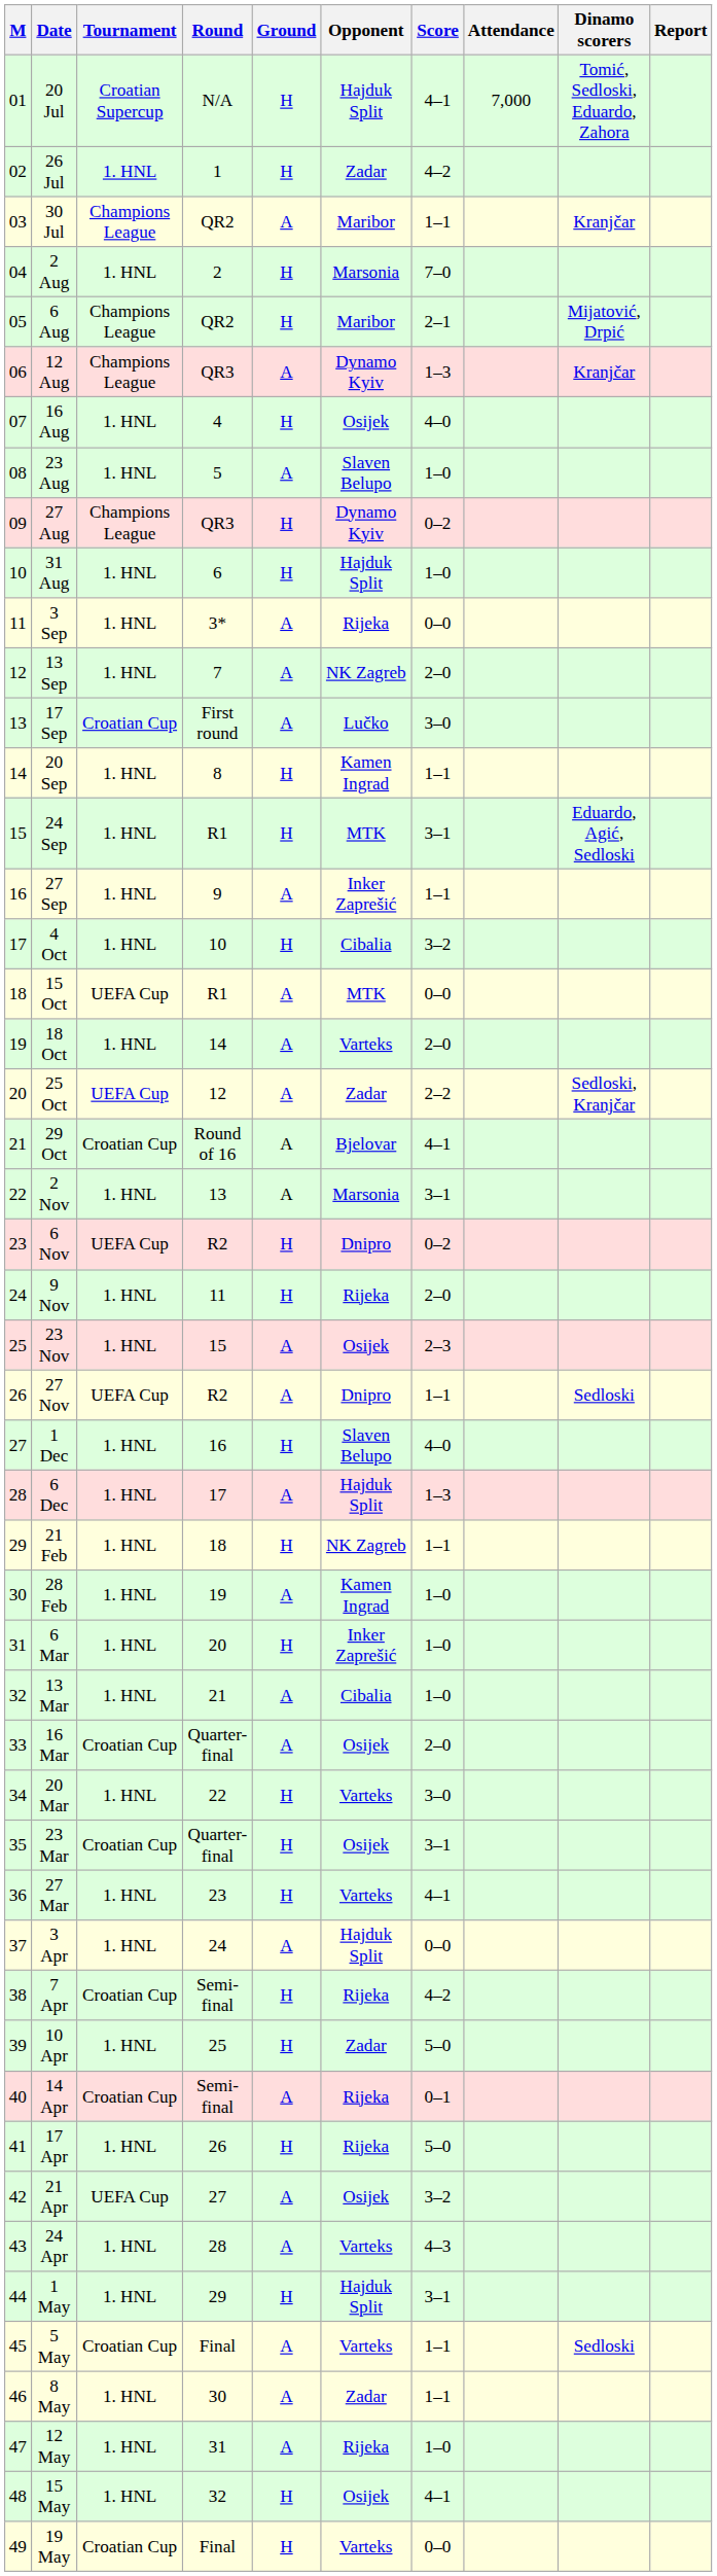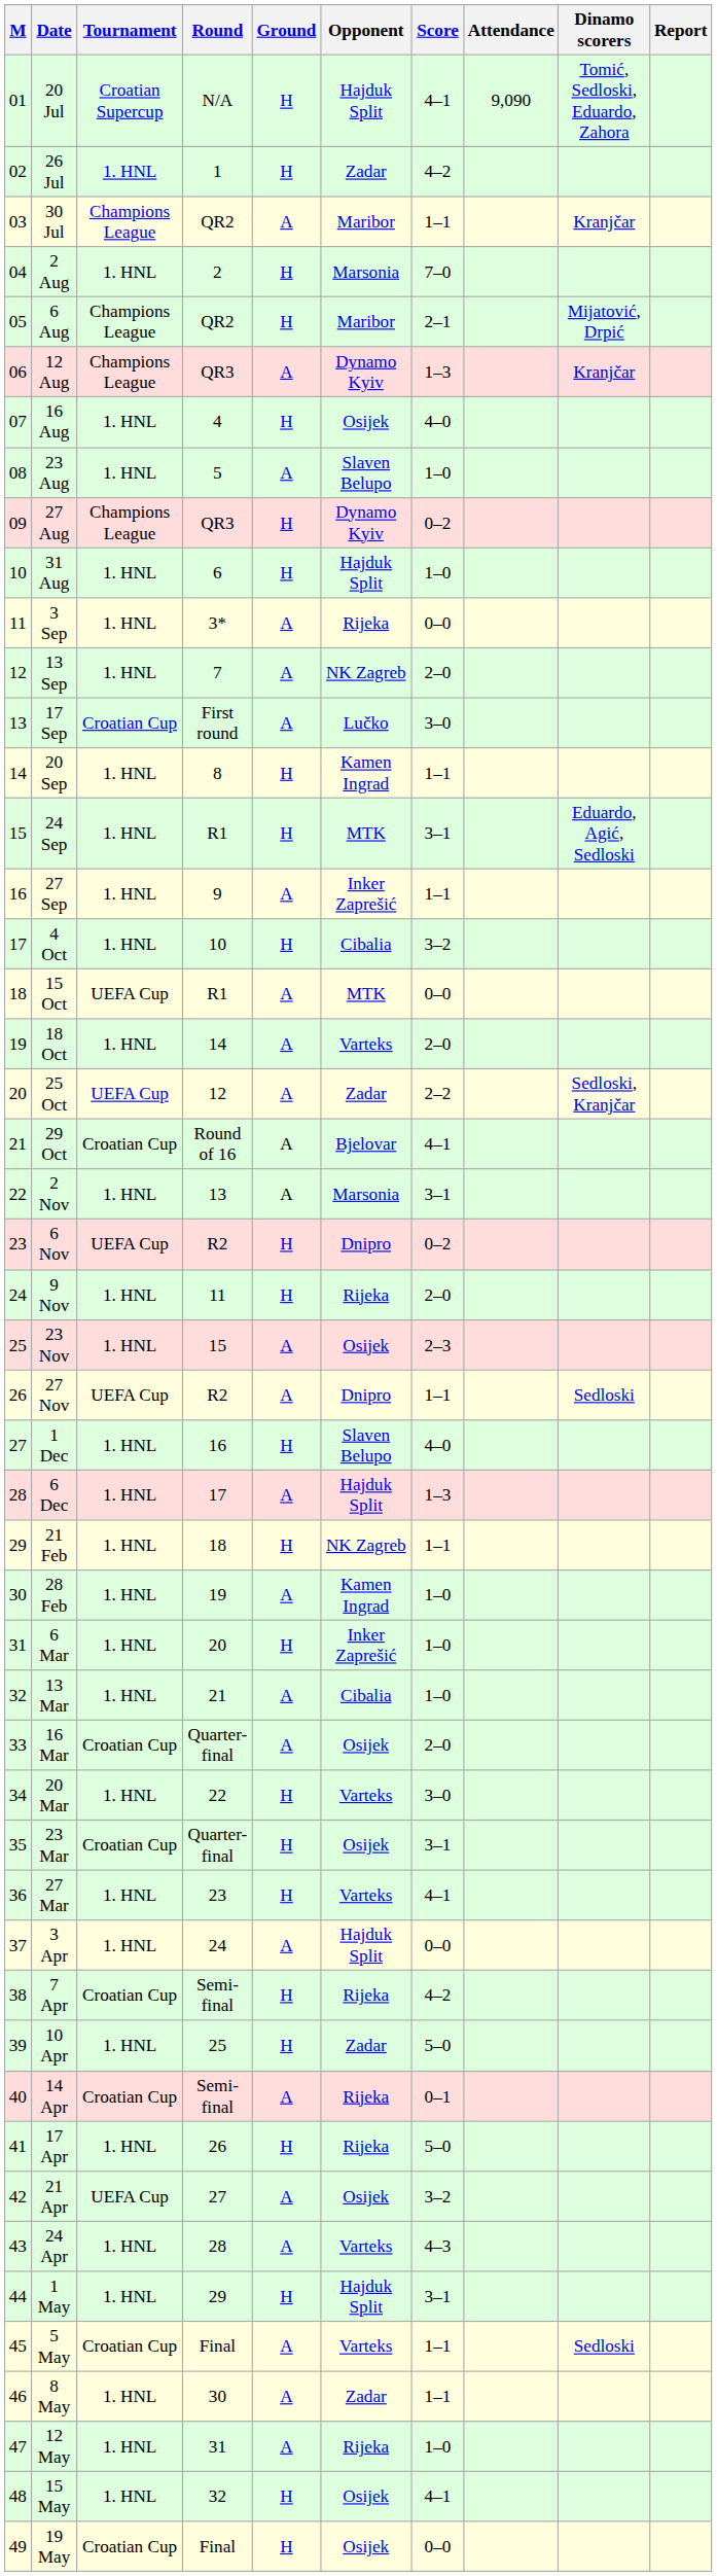 <table class="wikitable sortable" style="text-align: center; font-size:95%;">
 <tr>
 <th width="20"><a href='#'>M</a></th>
 <th width="60"><a href='#'>Date</a><br></th>
 <th width="120"><a href='#'>Tournament</a><br></th>
 <th width="80"><a href='#'>Round</a><br></th>
 <th width="20"><a href='#'>Ground</a><br></th>
 <th width="150">Opponent<br></th>
 <th width="60"><a href='#'>Score</a><br></th>
 <th width="40">Attendance<br></th>
 <th width="180">Dinamo scorers</th>
 <th>Report</th>
 </tr>
 <tr bgcolor="#ddffdd">
 <td>01</td>
 <td>20 Jul</td>
 <td><a href='#'>Croatian Supercup</a></td>
 <td>N/A</td>
 <td><a href='#'>H</a></td>
 <td><a href='#'>Hajduk Split</a></td>
 <td>4–1</td>
-<td>7,000</td>
+<td>9,090</td>
 <td><a href='#'>Tomić</a>, <a href='#'>Sedloski</a>, <a href='#'>Eduardo</a>, <a href='#'>Zahora</a></td>
 <td></td>
 </tr>
 <tr bgcolor="#ddffdd">
 <td>02</td>
 <td>26 Jul</td>
 <td><a href='#'>1. HNL</a></td>
 <td>1</td>
 <td><a href='#'>H</a></td>
 <td><a href='#'>Zadar</a></td>
 <td>4–2</td>
 <td></td>
 <td></td>
 <td></td>
 </tr>
 <tr bgcolor="#ffffdd">
 <td>03</td>
 <td>30 Jul</td>
 <td><a href='#'>Champions League</a></td>
 <td>QR2</td>
 <td><a href='#'>A</a> </td>
 <td><a href='#'>Maribor</a> </td>
 <td>1–1</td>
 <td></td>
 <td><a href='#'>Kranjčar</a></td>
 <td></td>
 </tr>
 <tr bgcolor="#ddffdd">
 <td>04</td>
 <td>2 Aug</td>
 <td>1. HNL</td>
 <td>2</td>
 <td><a href='#'>H</a></td>
 <td><a href='#'>Marsonia</a></td>
 <td>7–0</td>
 <td></td>
 <td></td>
 <td></td>
 </tr>
 <tr bgcolor="#ddffdd">
 <td>05</td>
 <td>6 Aug</td>
 <td>Champions League</td>
 <td>QR2</td>
 <td><a href='#'>H</a></td>
 <td><a href='#'>Maribor</a> </td>
 <td>2–1</td>
 <td></td>
 <td><a href='#'>Mijatović</a>, <a href='#'>Drpić</a></td>
 <td></td>
 </tr>
 <tr bgcolor="#ffdddd">
 <td>06</td>
 <td>12 Aug</td>
 <td>Champions League</td>
 <td>QR3</td>
 <td><a href='#'>A</a> </td>
 <td><a href='#'>Dynamo Kyiv</a> </td>
 <td>1–3</td>
 <td></td>
 <td><a href='#'>Kranjčar</a></td>
 <td></td>
 </tr>
 <tr bgcolor="#ddffdd">
 <td>07</td>
 <td>16 Aug</td>
 <td>1. HNL</td>
 <td>4</td>
 <td><a href='#'>H</a></td>
 <td><a href='#'>Osijek</a></td>
 <td>4–0</td>
 <td></td>
 <td></td>
 <td></td>
 </tr>
 <tr bgcolor="#ddffdd">
 <td>08</td>
 <td>23 Aug</td>
 <td>1. HNL</td>
 <td>5</td>
 <td><a href='#'>A</a></td>
 <td><a href='#'>Slaven Belupo</a></td>
 <td>1–0</td>
 <td></td>
 <td></td>
 <td></td>
 </tr>
 <tr bgcolor="#ffdddd">
 <td>09</td>
 <td>27 Aug</td>
 <td>Champions League</td>
 <td>QR3</td>
 <td><a href='#'>H</a></td>
 <td><a href='#'>Dynamo Kyiv</a> </td>
 <td>0–2</td>
 <td></td>
 <td></td>
 <td></td>
 </tr>
 <tr bgcolor="#ddffdd">
 <td>10</td>
 <td>31 Aug</td>
 <td>1. HNL</td>
 <td>6</td>
 <td><a href='#'>H</a></td>
 <td><a href='#'>Hajduk Split</a></td>
 <td>1–0</td>
 <td></td>
 <td></td>
 <td></td>
 </tr>
 <tr bgcolor="#ffffdd">
 <td>11</td>
 <td>3 Sep</td>
 <td>1. HNL</td>
 <td>3*</td>
 <td><a href='#'>A</a></td>
 <td><a href='#'>Rijeka</a></td>
 <td>0–0</td>
 <td></td>
 <td></td>
 <td></td>
 </tr>
 <tr bgcolor="#ddffdd">
 <td>12</td>
 <td>13 Sep</td>
 <td>1. HNL</td>
 <td>7</td>
 <td><a href='#'>A</a></td>
 <td><a href='#'>NK Zagreb</a></td>
 <td>2–0</td>
 <td></td>
 <td></td>
 <td></td>
 </tr>
 <tr bgcolor="#ddffdd">
 <td>13</td>
 <td>17 Sep</td>
 <td><a href='#'>Croatian Cup</a></td>
 <td>First round</td>
 <td><a href='#'>A</a></td>
 <td><a href='#'>Lučko</a></td>
 <td>3–0</td>
 <td></td>
 <td></td>
 <td></td>
 </tr>
 <tr bgcolor="#ffffdd">
 <td>14</td>
 <td>20 Sep</td>
 <td>1. HNL</td>
 <td>8</td>
 <td><a href='#'>H</a></td>
 <td><a href='#'>Kamen Ingrad</a></td>
 <td>1–1</td>
 <td></td>
 <td></td>
 <td></td>
 </tr>
 <tr bgcolor="#ddffdd">
 <td>15</td>
 <td>24 Sep</td>
 <td>1. HNL</td>
 <td>R1</td>
 <td><a href='#'>H</a></td>
 <td><a href='#'>MTK</a> </td>
 <td>3–1</td>
 <td></td>
 <td><a href='#'>Eduardo</a>, <a href='#'>Agić</a>, <a href='#'>Sedloski</a></td>
 <td></td>
 </tr>
 <tr bgcolor="#ffffdd">
 <td>16</td>
 <td>27 Sep</td>
 <td>1. HNL</td>
 <td>9</td>
 <td><a href='#'>A</a></td>
 <td><a href='#'>Inker Zaprešić</a></td>
 <td>1–1</td>
 <td></td>
 <td></td>
 <td></td>
 </tr>
 <tr bgcolor="#ddffdd">
 <td>17</td>
 <td>4 Oct</td>
 <td>1. HNL</td>
 <td>10</td>
 <td><a href='#'>H</a></td>
 <td><a href='#'>Cibalia</a></td>
 <td>3–2</td>
 <td></td>
 <td></td>
 <td></td>
 </tr>
 <tr bgcolor="#ffffdd">
 <td>18</td>
 <td>15 Oct</td>
 <td>UEFA Cup</td>
 <td>R1</td>
 <td><a href='#'>A</a> </td>
 <td><a href='#'>MTK</a> </td>
 <td>0–0</td>
 <td></td>
 <td></td>
 <td></td>
 </tr>
 <tr bgcolor="#ddffdd">
 <td>19</td>
 <td>18 Oct</td>
 <td>1. HNL</td>
 <td>14</td>
 <td><a href='#'>A</a></td>
 <td><a href='#'>Varteks</a></td>
 <td>2–0</td>
 <td></td>
 <td></td>
 <td></td>
 </tr>
 <tr bgcolor="#ffffdd">
 <td>20</td>
 <td>25 Oct</td>
 <td><a href='#'>UEFA Cup</a></td>
 <td>12</td>
 <td><a href='#'>A</a></td>
 <td><a href='#'>Zadar</a></td>
 <td>2–2</td>
 <td></td>
 <td><a href='#'>Sedloski</a>, <a href='#'>Kranjčar</a></td>
 <td></td>
 </tr>
 <tr bgcolor="#ddffdd">
 <td>21</td>
 <td>29 Oct</td>
 <td>Croatian Cup</td>
 <td>Round of 16</td>
 <td>A</td>
 <td><a href='#'>Bjelovar</a></td>
 <td>4–1</td>
 <td></td>
 <td></td>
 <td></td>
 </tr>
 <tr bgcolor="#ddffdd">
 <td>22</td>
 <td>2 Nov</td>
 <td>1. HNL</td>
 <td>13</td>
 <td>A</td>
 <td><a href='#'>Marsonia</a></td>
 <td>3–1</td>
 <td></td>
 <td></td>
 <td></td>
 </tr>
 <tr bgcolor="#ffdddd">
 <td>23</td>
 <td>6 Nov</td>
 <td>UEFA Cup</td>
 <td>R2</td>
 <td><a href='#'>H</a></td>
 <td><a href='#'>Dnipro</a> </td>
 <td>0–2</td>
 <td></td>
 <td></td>
 <td></td>
 </tr>
 <tr bgcolor="#ddffdd">
 <td>24</td>
 <td>9 Nov</td>
 <td>1. HNL</td>
 <td>11</td>
 <td><a href='#'>H</a></td>
 <td><a href='#'>Rijeka</a></td>
 <td>2–0</td>
 <td></td>
 <td></td>
 <td></td>
 </tr>
 <tr bgcolor="#ffdddd">
 <td>25</td>
 <td>23 Nov</td>
 <td>1. HNL</td>
 <td>15</td>
 <td><a href='#'>A</a></td>
 <td><a href='#'>Osijek</a></td>
 <td>2–3</td>
 <td></td>
 <td></td>
 <td></td>
 </tr>
 <tr bgcolor="#ffffdd">
 <td>26</td>
 <td>27 Nov</td>
 <td>UEFA Cup</td>
 <td>R2</td>
 <td><a href='#'>A</a> </td>
 <td><a href='#'>Dnipro</a> </td>
 <td>1–1</td>
 <td></td>
 <td><a href='#'>Sedloski</a></td>
 <td></td>
 </tr>
 <tr bgcolor="#ddffdd">
 <td>27</td>
 <td>1 Dec</td>
 <td>1. HNL</td>
 <td>16</td>
 <td><a href='#'>H</a></td>
 <td><a href='#'>Slaven Belupo</a></td>
 <td>4–0</td>
 <td></td>
 <td></td>
 <td></td>
 </tr>
 <tr bgcolor="#ffdddd">
 <td>28</td>
 <td>6 Dec</td>
 <td>1. HNL</td>
 <td>17</td>
 <td><a href='#'>A</a></td>
 <td><a href='#'>Hajduk Split</a></td>
 <td>1–3</td>
 <td></td>
 <td></td>
 <td></td>
 </tr>
 <tr bgcolor="#ffffdd">
 <td>29</td>
 <td>21 Feb</td>
 <td>1. HNL</td>
 <td>18</td>
 <td><a href='#'>H</a></td>
 <td><a href='#'>NK Zagreb</a></td>
 <td>1–1</td>
 <td></td>
 <td></td>
 <td></td>
 </tr>
 <tr bgcolor="#ddffdd">
 <td>30</td>
 <td>28 Feb</td>
 <td>1. HNL</td>
 <td>19</td>
 <td><a href='#'>A</a></td>
 <td><a href='#'>Kamen Ingrad</a></td>
 <td>1–0</td>
 <td></td>
 <td></td>
 <td></td>
 </tr>
 <tr bgcolor="#ddffdd">
 <td>31</td>
 <td>6 Mar</td>
 <td>1. HNL</td>
 <td>20</td>
 <td><a href='#'>H</a></td>
 <td><a href='#'>Inker Zaprešić</a></td>
 <td>1–0</td>
 <td></td>
 <td></td>
 <td></td>
 </tr>
 <tr bgcolor="#ddffdd">
 <td>32</td>
 <td>13 Mar</td>
 <td>1. HNL</td>
 <td>21</td>
 <td><a href='#'>A</a></td>
 <td><a href='#'>Cibalia</a></td>
 <td>1–0</td>
 <td></td>
 <td></td>
 <td></td>
 </tr>
 <tr bgcolor="#ddffdd">
 <td>33</td>
 <td>16 Mar</td>
 <td>Croatian Cup</td>
 <td>Quarter-final</td>
 <td><a href='#'>A</a></td>
 <td><a href='#'>Osijek</a></td>
 <td>2–0</td>
 <td></td>
 <td></td>
 <td></td>
 </tr>
 <tr bgcolor="#ddffdd">
 <td>34</td>
 <td>20 Mar</td>
 <td>1. HNL</td>
 <td>22</td>
 <td><a href='#'>H</a></td>
 <td><a href='#'>Varteks</a></td>
 <td>3–0</td>
 <td></td>
 <td></td>
 <td></td>
 </tr>
 <tr bgcolor="#ddffdd">
 <td>35</td>
 <td>23 Mar</td>
 <td>Croatian Cup</td>
 <td>Quarter-final</td>
 <td><a href='#'>H</a></td>
 <td><a href='#'>Osijek</a></td>
 <td>3–1</td>
 <td></td>
 <td></td>
 <td></td>
 </tr>
 <tr bgcolor="#ddffdd">
 <td>36</td>
 <td>27 Mar</td>
 <td>1. HNL</td>
 <td>23</td>
 <td><a href='#'>H</a></td>
 <td><a href='#'>Varteks</a></td>
 <td>4–1</td>
 <td></td>
 <td></td>
 <td></td>
 </tr>
 <tr bgcolor="#ffffdd">
 <td>37</td>
 <td>3 Apr</td>
 <td>1. HNL</td>
 <td>24</td>
 <td><a href='#'>A</a></td>
 <td><a href='#'>Hajduk Split</a></td>
 <td>0–0</td>
 <td></td>
 <td></td>
 <td></td>
 </tr>
 <tr bgcolor="#ddffdd">
 <td>38</td>
 <td>7 Apr</td>
 <td>Croatian Cup</td>
 <td>Semi-final</td>
 <td><a href='#'>H</a></td>
 <td><a href='#'>Rijeka</a></td>
 <td>4–2</td>
 <td></td>
 <td></td>
 <td></td>
 </tr>
 <tr bgcolor="#ddffdd">
 <td>39</td>
 <td>10 Apr</td>
 <td>1. HNL</td>
 <td>25</td>
 <td><a href='#'>H</a></td>
 <td><a href='#'>Zadar</a></td>
 <td>5–0</td>
 <td></td>
 <td></td>
 <td></td>
 </tr>
 <tr bgcolor="#ffdddd">
 <td>40</td>
 <td>14 Apr</td>
 <td>Croatian Cup</td>
 <td>Semi-final</td>
 <td><a href='#'>A</a></td>
 <td><a href='#'>Rijeka</a></td>
 <td>0–1</td>
 <td></td>
 <td></td>
 <td></td>
 </tr>
 <tr bgcolor="#ddffdd">
 <td>41</td>
 <td>17 Apr</td>
 <td>1. HNL</td>
 <td>26</td>
 <td><a href='#'>H</a></td>
 <td><a href='#'>Rijeka</a></td>
 <td>5–0</td>
 <td></td>
 <td></td>
 <td></td>
 </tr>
 <tr bgcolor="#ddffdd">
 <td>42</td>
 <td>21 Apr</td>
 <td>UEFA Cup</td>
 <td>27</td>
 <td><a href='#'>A</a></td>
 <td><a href='#'>Osijek</a></td>
 <td>3–2</td>
 <td></td>
 <td></td>
 <td></td>
 </tr>
 <tr bgcolor="#ddffdd">
 <td>43</td>
 <td>24 Apr</td>
 <td>1. HNL</td>
 <td>28</td>
 <td><a href='#'>A</a></td>
 <td><a href='#'>Varteks</a></td>
 <td>4–3</td>
 <td></td>
 <td></td>
 <td></td>
 </tr>
 <tr bgcolor="#ddffdd">
 <td>44</td>
 <td>1 May</td>
 <td>1. HNL</td>
 <td>29</td>
 <td><a href='#'>H</a></td>
 <td><a href='#'>Hajduk Split</a></td>
 <td>3–1</td>
 <td></td>
 <td></td>
 <td></td>
 </tr>
 <tr bgcolor="#ffffdd">
 <td>45</td>
 <td>5 May</td>
 <td>Croatian Cup</td>
 <td>Final</td>
 <td><a href='#'>A</a></td>
 <td><a href='#'>Varteks</a></td>
 <td>1–1</td>
 <td></td>
 <td><a href='#'>Sedloski</a></td>
 <td></td>
 </tr>
 <tr bgcolor="#ffffdd">
 <td>46</td>
 <td>8 May</td>
 <td>1. HNL</td>
 <td>30</td>
 <td><a href='#'>A</a></td>
 <td><a href='#'>Zadar</a></td>
 <td>1–1</td>
 <td></td>
 <td></td>
 <td></td>
 </tr>
 <tr bgcolor="#ddffdd">
 <td>47</td>
 <td>12 May</td>
 <td>1. HNL</td>
 <td>31</td>
 <td><a href='#'>A</a></td>
 <td><a href='#'>Rijeka</a></td>
 <td>1–0</td>
 <td></td>
 <td></td>
 <td></td>
 </tr>
 <tr bgcolor="#ddffdd">
 <td>48</td>
 <td>15 May</td>
 <td>1. HNL</td>
 <td>32</td>
 <td><a href='#'>H</a></td>
 <td><a href='#'>Osijek</a></td>
 <td>4–1</td>
 <td></td>
 <td></td>
 <td></td>
 </tr>
 <tr bgcolor="#ffffdd">
 <td>49</td>
 <td>19 May</td>
 <td>Croatian Cup</td>
 <td>Final</td>
 <td><a href='#'>H</a></td>
-<td><a href='#'>Varteks</a></td>
+<td><a href='#'>Osijek</a></td>
 <td>0–0</td>
 <td></td>
 <td></td>
 <td></td>
 </tr>
 <tr>
 </tr>
 </table>
